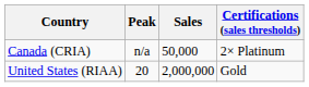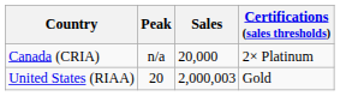 <table class="wikitable">
 <tr>
 <th>Country</th>
 <th>Peak</th>
 <th>Sales</th>
 <th><a href='#'>Certifications</a><br><small>(<a href='#'>sales thresholds</a>)</small></th>
 </tr>
 <tr>
 <td><a href='#'>Canada</a> (CRIA)</td>
 <td align="center">n/a</td>
-<td>50,000</td>
+<td>20,000</td>
 <td>2× Platinum</td>
 </tr>
 <tr>
 <td><a href='#'>United States</a> (RIAA)</td>
 <td align="center">20</td>
-<td>2,000,000</td>
+<td>2,000,003</td>
 <td>Gold</td>
 </tr>
 </table>
